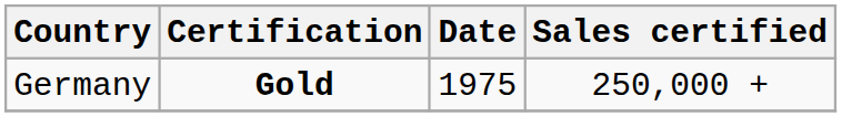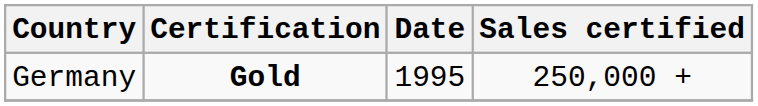 <table class="wikitable sortable">
 <tr>
 <th bgcolor="#ebf5ff">Country</th>
 <th bgcolor="#ebf5ff">Certification</th>
 <th bgcolor="#ebf5ff">Date</th>
 <th bgcolor="#ebf5ff">Sales certified</th>
 </tr>
 <tr>
 <td>Germany </td>
 <td align="center"><strong>Gold</strong></td>
-<td align="center">1975</td>
+<td align="center">1995</td>
 <td align="center">250,000 +</td>
 </tr>
 <tr>
 </tr>
 </table>
